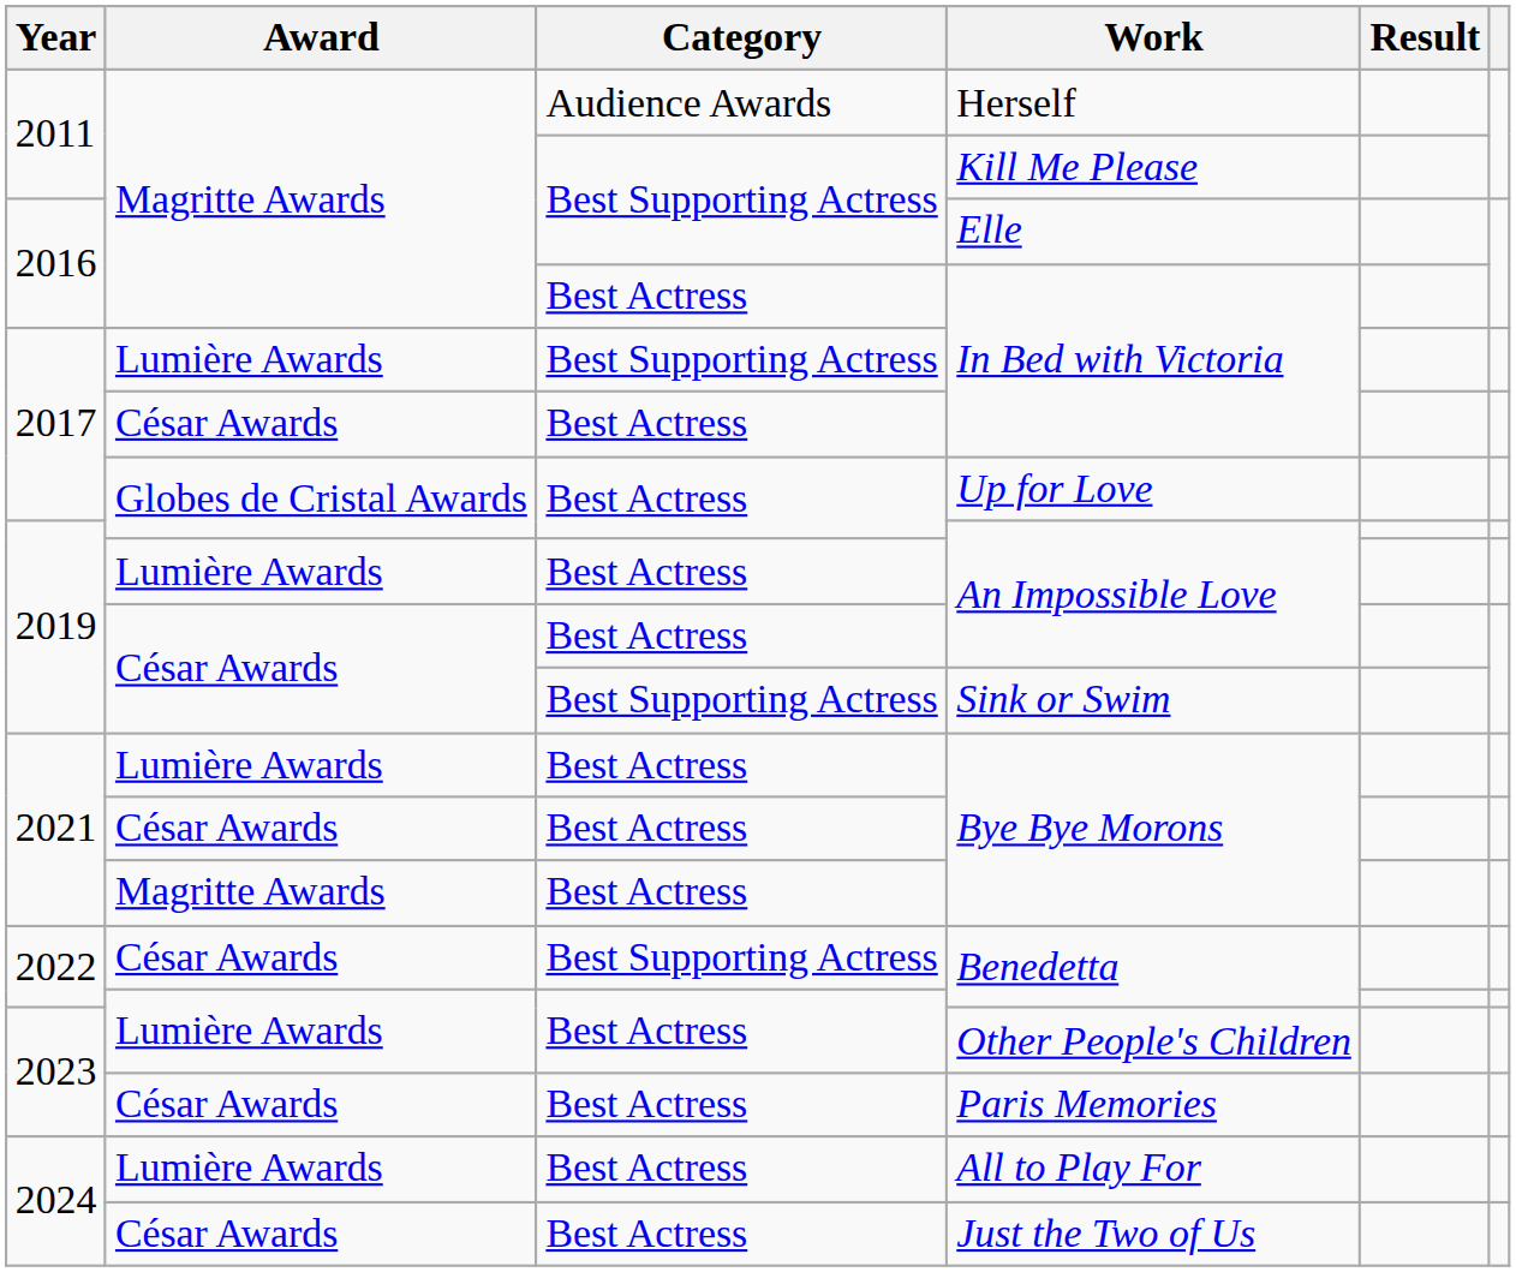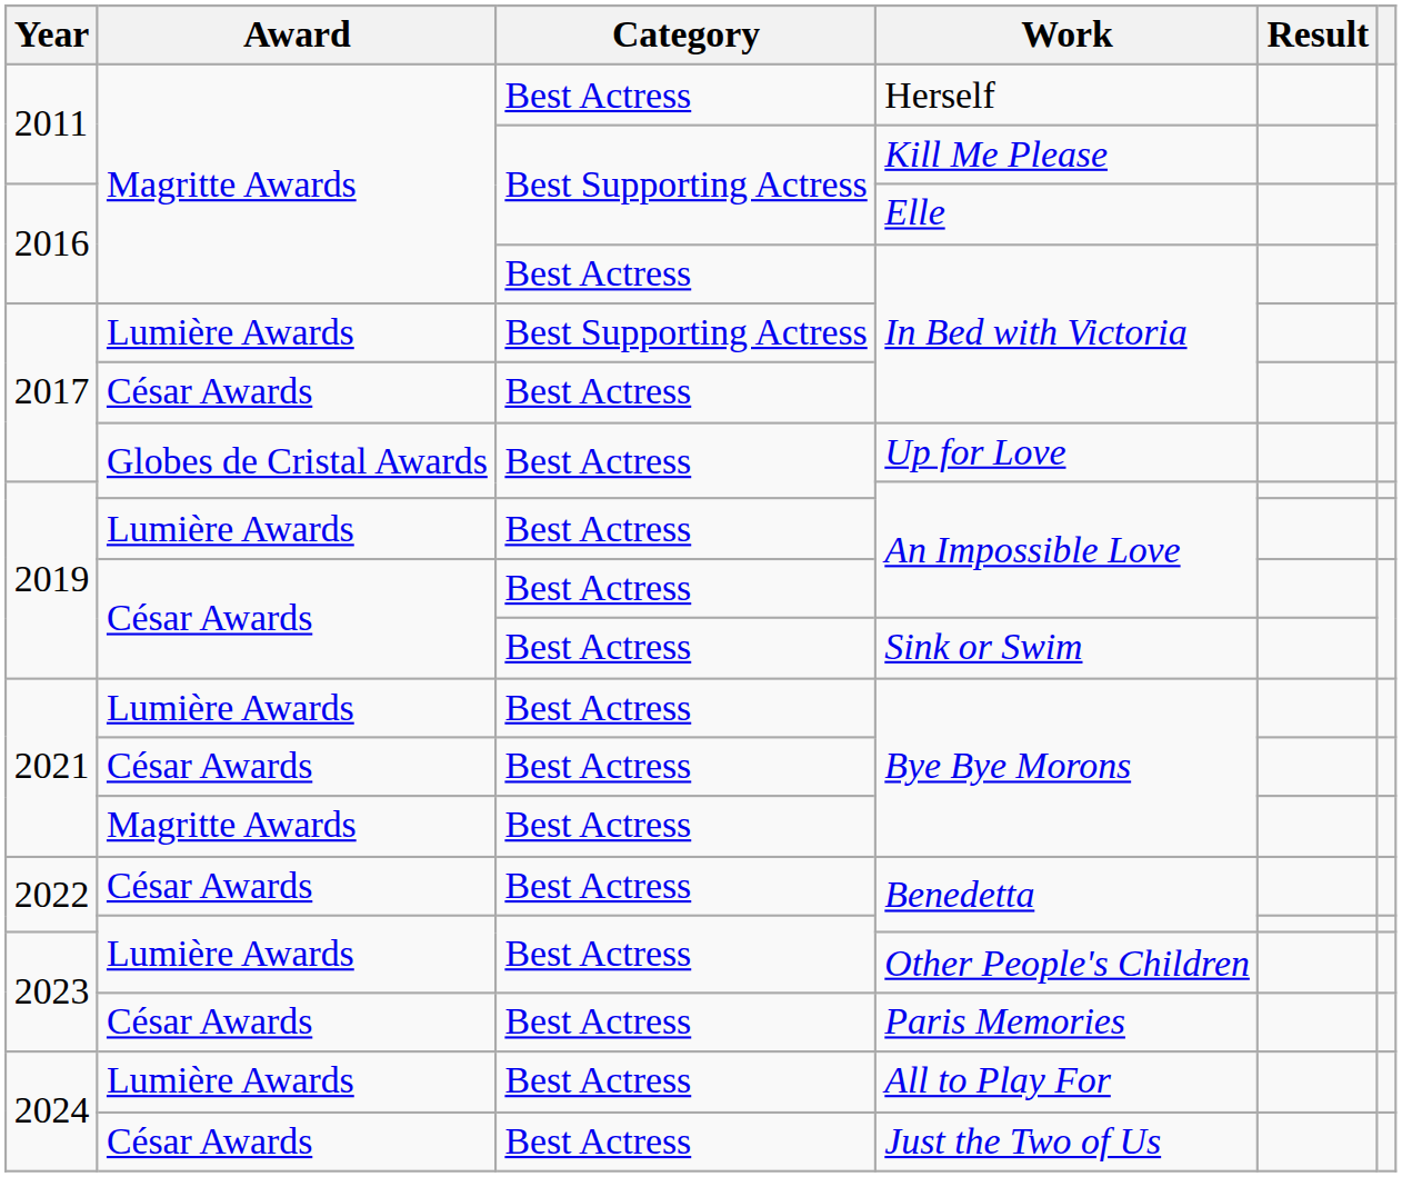 <table class="wikitable sortable">
 <tr style="background:#ccc; text-align:center;">
 <th scope="col">Year</th>
 <th scope="col" class="unsortable">Award</th>
 <th scope="col" class="unsortable">Category</th>
 <th scope="col" class="unsortable">Work</th>
 <th scope="col" class="unsortable">Result</th>
 <th scope="col" class="unsortable"></th>
 </tr>
 <tr>
 <td rowspan="2">2011</td>
 <td rowspan="4"><a href='#'>Magritte Awards</a></td>
-<td>Audience Awards</td>
+<td><a href='#'>Best Actress</a></td>
 <td>Herself</td>
 <td></td>
 <td rowspan="2"></td>
 </tr>
 <tr>
 <td rowspan="2"><a href='#'>Best Supporting Actress</a></td>
 <td><em><a href='#'>Kill Me Please</a></em></td>
 <td></td>
 </tr>
 <tr>
 <td rowspan="2">2016</td>
 <td><em><a href='#'>Elle</a></em></td>
 <td></td>
 <td rowspan="2"></td>
 </tr>
 <tr>
 <td><a href='#'>Best Actress</a></td>
 <td rowspan="3"><em><a href='#'>In Bed with Victoria</a></em></td>
 <td></td>
 </tr>
 <tr>
 <td rowspan="3">2017</td>
 <td><a href='#'>Lumière Awards</a></td>
 <td><a href='#'>Best Supporting Actress</a></td>
 <td></td>
 <td></td>
 </tr>
 <tr>
 <td><a href='#'>César Awards</a></td>
 <td><a href='#'>Best Actress</a></td>
 <td></td>
 <td></td>
 </tr>
 <tr>
 <td rowspan="2"><a href='#'>Globes de Cristal Awards</a></td>
 <td rowspan="2"><a href='#'>Best Actress</a></td>
 <td><em><a href='#'>Up for Love</a></em></td>
 <td></td>
 <td></td>
 </tr>
 <tr>
 <td rowspan="4">2019</td>
 <td rowspan="3"><em><a href='#'>An Impossible Love</a></em></td>
 <td></td>
 <td></td>
 </tr>
 <tr>
 <td><a href='#'>Lumière Awards</a></td>
 <td><a href='#'>Best Actress</a></td>
 <td></td>
 <td></td>
 </tr>
 <tr>
 <td rowspan="2"><a href='#'>César Awards</a></td>
 <td><a href='#'>Best Actress</a></td>
 <td></td>
 <td rowspan="2"></td>
 </tr>
 <tr>
-<td><a href='#'>Best Supporting Actress</a></td>
+<td><a href='#'>Best Actress</a></td>
 <td><em><a href='#'>Sink or Swim</a></em></td>
 <td></td>
 </tr>
 <tr>
 <td rowspan="3">2021</td>
 <td><a href='#'>Lumière Awards</a></td>
 <td><a href='#'>Best Actress</a></td>
 <td rowspan="3"><em><a href='#'>Bye Bye Morons</a></em></td>
 <td></td>
 <td></td>
 </tr>
 <tr>
 <td><a href='#'>César Awards</a></td>
 <td><a href='#'>Best Actress</a></td>
 <td></td>
 <td></td>
 </tr>
 <tr>
 <td><a href='#'>Magritte Awards</a></td>
 <td><a href='#'>Best Actress</a></td>
 <td></td>
 <td></td>
 </tr>
 <tr>
 <td rowspan="2">2022</td>
 <td><a href='#'>César Awards</a></td>
-<td><a href='#'>Best Supporting Actress</a></td>
+<td><a href='#'>Best Actress</a></td>
 <td rowspan="2"><em><a href='#'>Benedetta</a></em></td>
 <td></td>
 <td></td>
 </tr>
 <tr>
 <td rowspan="2"><a href='#'>Lumière Awards</a></td>
 <td rowspan=2><a href='#'>Best Actress</a></td>
 <td></td>
 <td></td>
 </tr>
 <tr>
 <td rowspan="2">2023</td>
 <td><em><a href='#'>Other People's Children</a></em></td>
 <td></td>
 <td style="text-align:center"rowspan=1></td>
 </tr>
 <tr>
 <td><a href='#'>César Awards</a></td>
 <td rowspan="1"><a href='#'>Best Actress</a></td>
 <td><em><a href='#'>Paris Memories</a></em></td>
 <td></td>
 <td style="text-align:center"></td>
 </tr>
 <tr>
 <td rowspan="2">2024</td>
 <td><a href='#'>Lumière Awards</a></td>
 <td rowspan=1><a href='#'>Best Actress</a></td>
 <td><em><a href='#'>All to Play For</a></em></td>
 <td></td>
 <td style="text-align:center"rowspan=1></td>
 </tr>
 <tr>
 <td><a href='#'>César Awards</a></td>
 <td rowspan="1"><a href='#'>Best Actress</a></td>
 <td><em><a href='#'>Just the Two of Us</a></em></td>
 <td></td>
 <td style="text-align:center"></td>
 </tr>
 </table>
